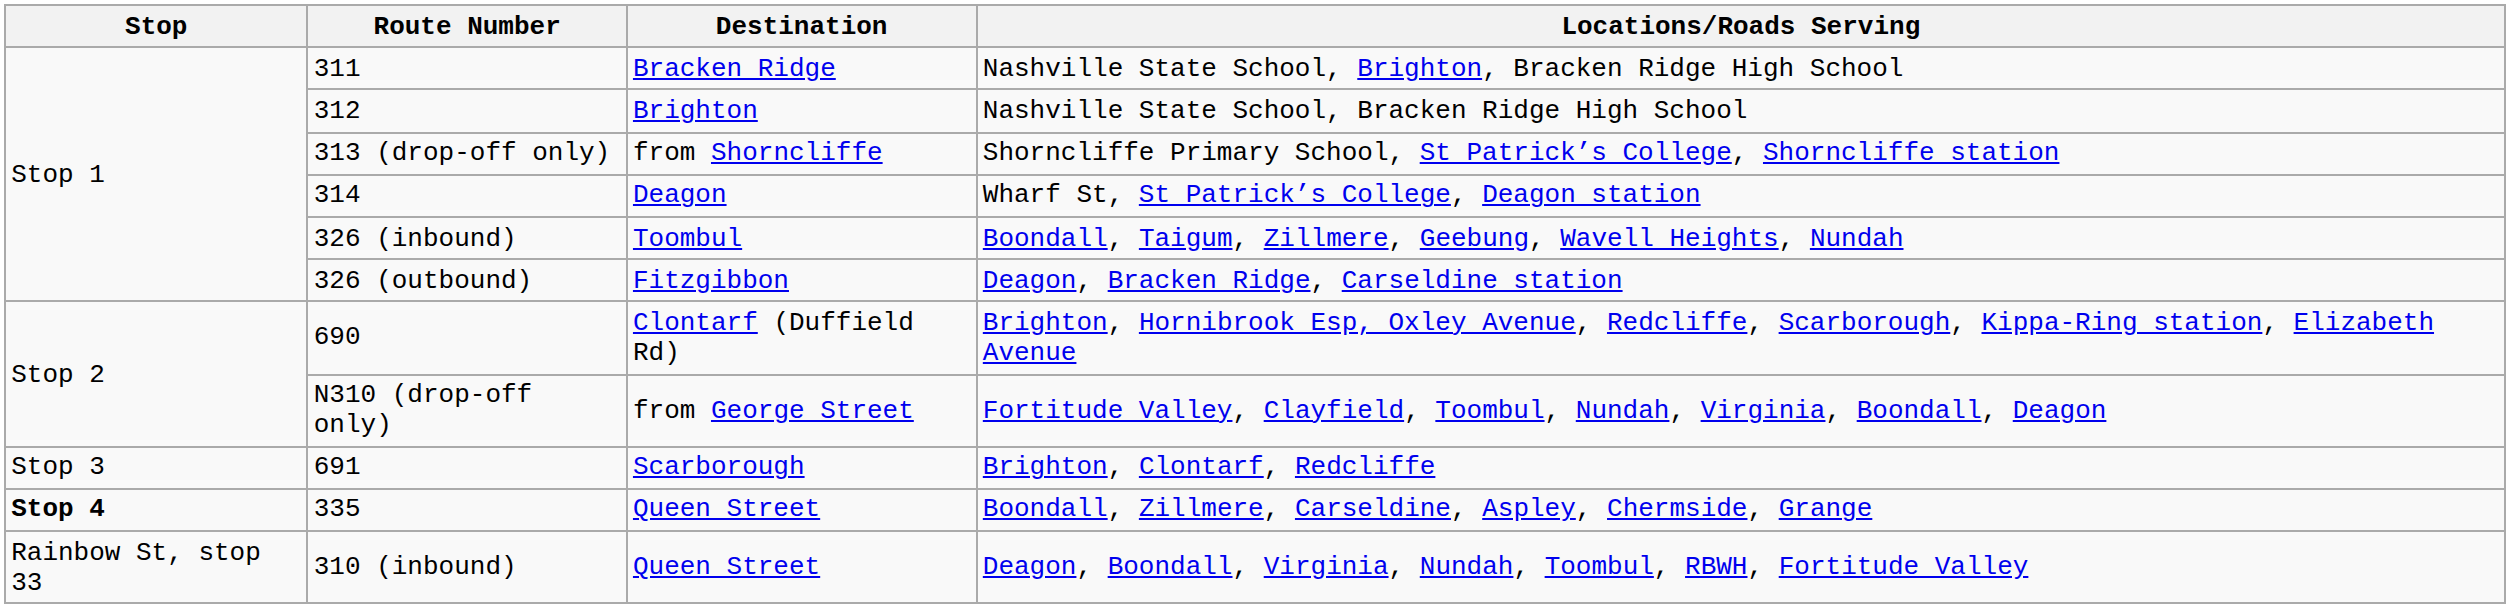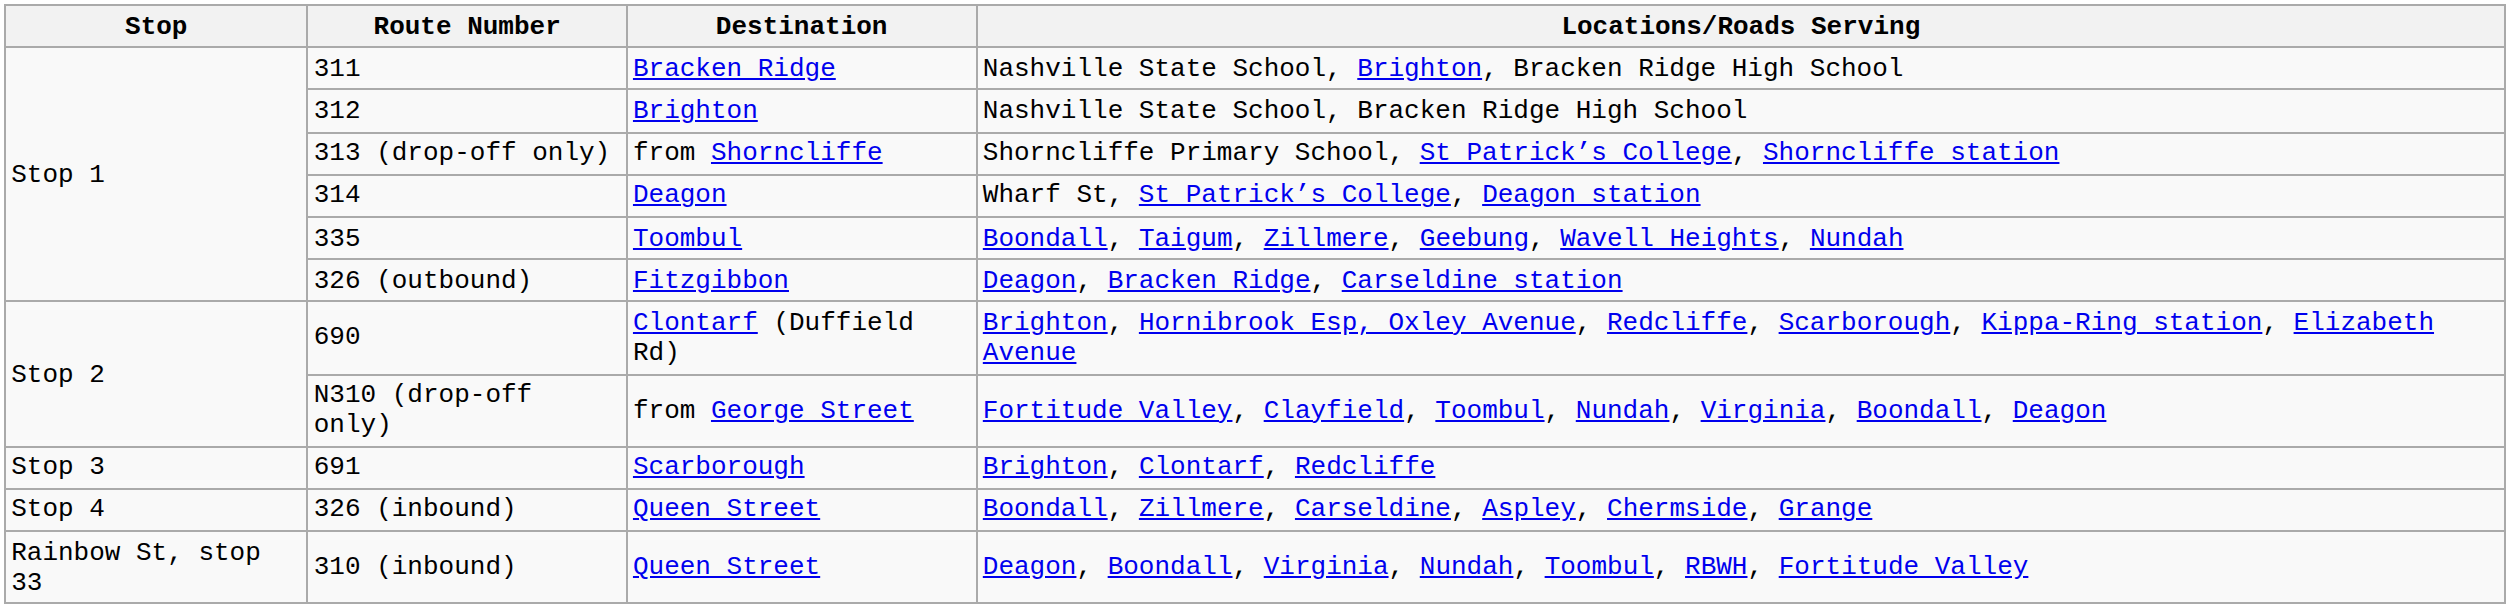 <table class="wikitable">
 <tr>
 <th>Stop</th>
 <th>Route Number</th>
 <th>Destination</th>
 <th>Locations/Roads Serving</th>
 </tr>
 <tr>
 <td rowspan="6">Stop 1</td>
 <td>311</td>
 <td><a href='#'>Bracken Ridge</a></td>
 <td>Nashville State School, <a href='#'>Brighton</a>, Bracken Ridge High School</td>
 </tr>
 <tr>
 <td>312</td>
 <td><a href='#'>Brighton</a></td>
 <td>Nashville State School, Bracken Ridge High School</td>
 </tr>
 <tr>
 <td>313 (drop-off only)</td>
 <td>from <a href='#'>Shorncliffe</a></td>
 <td>Shorncliffe Primary School, <a href='#'>St Patrick’s College</a>, <a href='#'>Shorncliffe station</a></td>
 </tr>
 <tr>
 <td>314</td>
 <td><a href='#'>Deagon</a></td>
 <td>Wharf St, <a href='#'>St Patrick’s College</a>, <a href='#'>Deagon station</a></td>
 </tr>
 <tr>
-<td>326 (inbound)</td>
+<td>335</td>
 <td><a href='#'>Toombul</a></td>
 <td><a href='#'>Boondall</a>, <a href='#'>Taigum</a>, <a href='#'>Zillmere</a>, <a href='#'>Geebung</a>, <a href='#'>Wavell Heights</a>, <a href='#'>Nundah</a></td>
 </tr>
 <tr>
 <td>326 (outbound)</td>
 <td><a href='#'>Fitzgibbon</a></td>
 <td><a href='#'>Deagon</a>, <a href='#'>Bracken Ridge</a>, <a href='#'>Carseldine station</a></td>
 </tr>
 <tr>
 <td rowspan="2">Stop 2</td>
 <td>690</td>
 <td><a href='#'>Clontarf</a> (Duffield Rd)</td>
 <td><a href='#'>Brighton</a>, <a href='#'>Hornibrook Esp, Oxley Avenue</a>, <a href='#'>Redcliffe</a>, <a href='#'>Scarborough</a>, <a href='#'>Kippa-Ring station</a>, <a href='#'>Elizabeth Avenue</a></td>
 </tr>
 <tr>
 <td>N310 (drop-off only)</td>
 <td>from <a href='#'>George Street</a></td>
 <td><a href='#'>Fortitude Valley</a>, <a href='#'>Clayfield</a>, <a href='#'>Toombul</a>, <a href='#'>Nundah</a>, <a href='#'>Virginia</a>, <a href='#'>Boondall</a>, <a href='#'>Deagon</a></td>
 </tr>
 <tr>
 <td>Stop 3</td>
 <td>691</td>
 <td><a href='#'>Scarborough</a></td>
 <td><a href='#'>Brighton</a>, <a href='#'>Clontarf</a>, <a href='#'>Redcliffe</a></td>
 </tr>
 <tr>
-<td><strong>Stop 4</strong></td>
-<td>335</td>
+<td>Stop 4</td>
+<td>326 (inbound)</td>
 <td><a href='#'>Queen Street</a></td>
 <td><a href='#'>Boondall</a>, <a href='#'>Zillmere</a>, <a href='#'>Carseldine</a>, <a href='#'>Aspley</a>, <a href='#'>Chermside</a>, <a href='#'>Grange</a></td>
 </tr>
 <tr>
 <td>Rainbow St, stop 33</td>
 <td>310 (inbound)</td>
 <td><a href='#'>Queen Street</a></td>
 <td><a href='#'>Deagon</a>, <a href='#'>Boondall</a>, <a href='#'>Virginia</a>, <a href='#'>Nundah</a>, <a href='#'>Toombul</a>, <a href='#'>RBWH</a>, <a href='#'>Fortitude Valley</a></td>
 </tr>
 </table>
